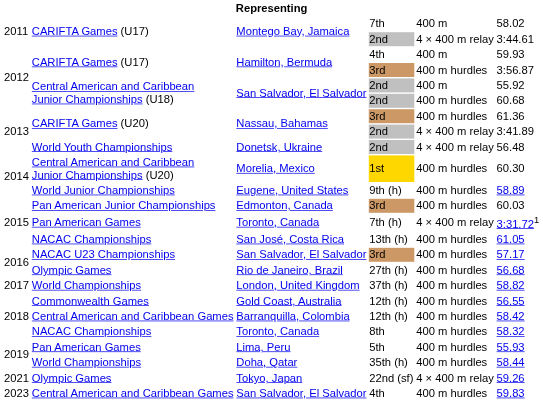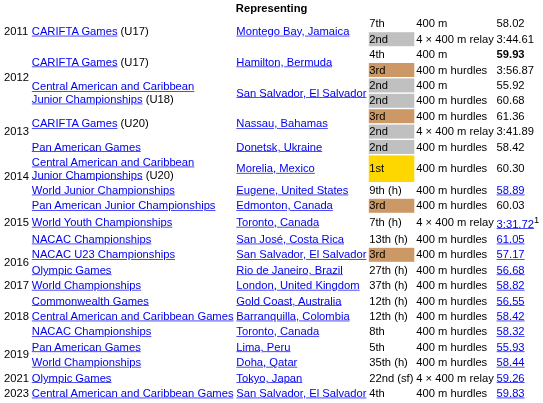 <table>
 <tr>
 <th colspan="6">Representing </th>
 </tr>
 <tr>
 <td rowspan=2>2011</td>
 <td rowspan=2><a href='#'>CARIFTA Games</a> (U17)</td>
 <td rowspan=2><a href='#'>Montego Bay, Jamaica</a></td>
 <td>7th</td>
 <td>400 m</td>
 <td>58.02</td>
 </tr>
 <tr>
 <td bgcolor=silver>2nd</td>
 <td>4 × 400 m relay</td>
 <td>3:44.61</td>
 </tr>
 <tr>
 <td rowspan=4>2012</td>
 <td rowspan=2><a href='#'>CARIFTA Games</a> (U17)</td>
 <td rowspan=2><a href='#'>Hamilton, Bermuda</a></td>
 <td>4th</td>
 <td>400 m</td>
-<td>59.93</td>
+<td><strong>59.93</strong></td>
 </tr>
 <tr>
 <td bgcolor=cc9966>3rd</td>
 <td>400 m hurdles</td>
 <td>3:56.87</td>
 </tr>
 <tr>
 <td rowspan=2><a href='#'>Central American and Caribbean<br>Junior Championships</a> (U18)</td>
 <td rowspan=2><a href='#'>San Salvador, El Salvador</a></td>
 <td bgcolor=silver>2nd</td>
 <td>400 m</td>
 <td>55.92</td>
 </tr>
 <tr>
 <td bgcolor=silver>2nd</td>
 <td>400 m hurdles</td>
 <td>60.68</td>
 </tr>
 <tr>
 <td rowspan=3>2013</td>
 <td rowspan=2><a href='#'>CARIFTA Games</a> (U20)</td>
 <td rowspan=2><a href='#'>Nassau, Bahamas</a></td>
 <td bgcolor=cc9966>3rd</td>
 <td>400 m hurdles</td>
 <td>61.36</td>
 </tr>
 <tr>
 <td bgcolor=silver>2nd</td>
 <td>4 × 400 m relay</td>
 <td>3:41.89</td>
 </tr>
 <tr>
-<td><a href='#'>World Youth Championships</a></td>
+<td><a href='#'>Pan American Games</a></td>
 <td><a href='#'>Donetsk, Ukraine</a></td>
 <td bgcolor=silver>2nd</td>
-<td>4 × 400 m relay</td>
-<td>56.48</td>
+<td>400 m hurdles</td>
+<td>58.42</td>
 </tr>
 <tr>
 <td rowspan=2>2014</td>
 <td><a href='#'>Central American and Caribbean<br>Junior Championships</a> (U20)</td>
 <td><a href='#'>Morelia, Mexico</a></td>
 <td bgcolor=gold>1st</td>
 <td>400 m hurdles</td>
 <td>60.30</td>
 </tr>
 <tr>
 <td><a href='#'>World Junior Championships</a></td>
 <td><a href='#'>Eugene, United States</a></td>
 <td>9th (h)</td>
 <td>400 m hurdles</td>
 <td><a href='#'>58.89</a></td>
 </tr>
 <tr>
 <td rowspan=3>2015</td>
 <td><a href='#'>Pan American Junior Championships</a></td>
 <td><a href='#'>Edmonton, Canada</a></td>
 <td bgcolor=cc9966>3rd</td>
 <td>400 m hurdles</td>
 <td>60.03</td>
 </tr>
 <tr>
-<td><a href='#'>Pan American Games</a></td>
+<td><a href='#'>World Youth Championships</a></td>
 <td><a href='#'>Toronto, Canada</a></td>
 <td>7th (h)</td>
 <td>4 × 400 m relay</td>
 <td><a href='#'>3:31.72</a><sup>1</sup></td>
 </tr>
 <tr>
 <td><a href='#'>NACAC Championships</a></td>
 <td><a href='#'>San José, Costa Rica</a></td>
 <td>13th (h)</td>
 <td>400 m hurdles</td>
 <td><a href='#'>61.05</a></td>
 </tr>
 <tr>
 <td rowspan=2>2016</td>
 <td><a href='#'>NACAC U23 Championships</a></td>
 <td><a href='#'>San Salvador, El Salvador</a></td>
 <td bgcolor=cc9966>3rd</td>
 <td>400 m hurdles</td>
 <td><a href='#'>57.17</a></td>
 </tr>
 <tr>
 <td><a href='#'>Olympic Games</a></td>
 <td><a href='#'>Rio de Janeiro, Brazil</a></td>
 <td>27th (h)</td>
 <td>400 m hurdles</td>
 <td><a href='#'>56.68</a></td>
 </tr>
 <tr>
 <td>2017</td>
 <td><a href='#'>World Championships</a></td>
 <td><a href='#'>London, United Kingdom</a></td>
 <td>37th (h)</td>
 <td>400 m hurdles</td>
 <td><a href='#'>58.82</a></td>
 </tr>
 <tr>
 <td rowspan=3>2018</td>
 <td><a href='#'>Commonwealth Games</a></td>
 <td><a href='#'>Gold Coast, Australia</a></td>
 <td>12th (h)</td>
 <td>400 m hurdles</td>
 <td><a href='#'>56.55</a></td>
 </tr>
 <tr>
 <td><a href='#'>Central American and Caribbean Games</a></td>
 <td><a href='#'>Barranquilla, Colombia</a></td>
 <td>12th (h)</td>
 <td>400 m hurdles</td>
 <td><a href='#'>58.42</a></td>
 </tr>
 <tr>
 <td><a href='#'>NACAC Championships</a></td>
 <td><a href='#'>Toronto, Canada</a></td>
 <td>8th</td>
 <td>400 m hurdles</td>
 <td><a href='#'>58.32</a></td>
 </tr>
 <tr>
 <td rowspan=2>2019</td>
 <td><a href='#'>Pan American Games</a></td>
 <td><a href='#'>Lima, Peru</a></td>
 <td>5th</td>
 <td>400 m hurdles</td>
 <td><a href='#'>55.93</a></td>
 </tr>
 <tr>
 <td><a href='#'>World Championships</a></td>
 <td><a href='#'>Doha, Qatar</a></td>
 <td>35th (h)</td>
 <td>400 m hurdles</td>
 <td><a href='#'>58.44</a></td>
 </tr>
 <tr>
 <td>2021</td>
 <td><a href='#'>Olympic Games</a></td>
 <td><a href='#'>Tokyo, Japan</a></td>
 <td>22nd (sf)</td>
 <td>4 × 400 m relay</td>
 <td><a href='#'>59.26</a></td>
 </tr>
 <tr>
 <td>2023</td>
 <td><a href='#'>Central American and Caribbean Games</a></td>
 <td><a href='#'>San Salvador, El Salvador</a></td>
 <td>4th</td>
 <td>400 m hurdles</td>
 <td><a href='#'>59.83</a></td>
 </tr>
 </table>
